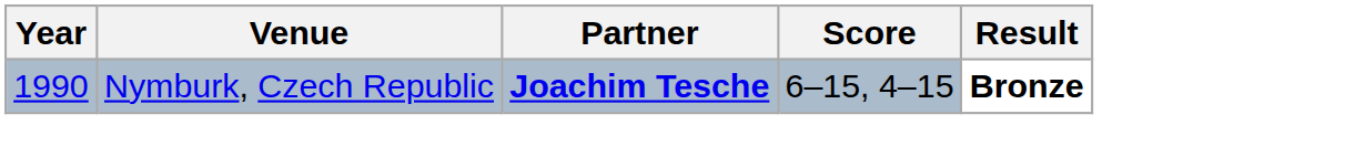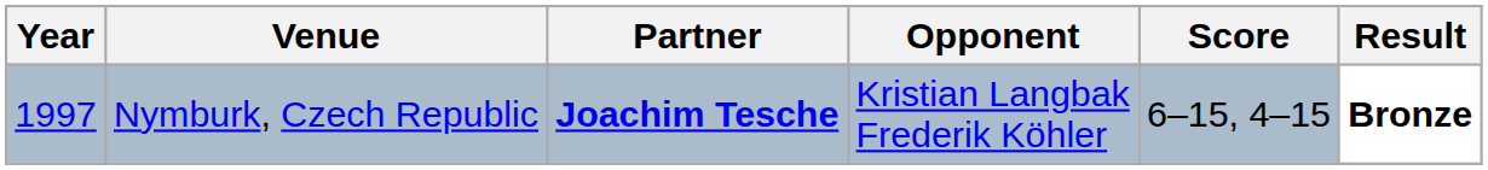 <table class="sortable wikitable" style="font-size: 90%;">
 <tr>
 <th>Year</th>
 <th>Venue</th>
 <th>Partner</th>
+<th>Opponent</th>
 <th>Score</th>
 <th>Result</th>
 </tr>
 <tr style="background:#AABBCC">
-<td align="center"><a href='#'>1990</a></td>
+<td align="center"><a href='#'>1997</a></td>
 <td align="left"><a href='#'>Nymburk</a>, <a href='#'>Czech Republic</a></td>
 <td align="left"><strong> <a href='#'>Joachim Tesche</a></strong></td>
+<td align="left"> <a href='#'>Kristian Langbak</a><br> <a href='#'>Frederik Köhler</a></td>
 <td align="left">6–15, 4–15</td>
 <td style="text-align:left; background:white"> <strong>Bronze</strong></td>
 </tr>
 </table>
